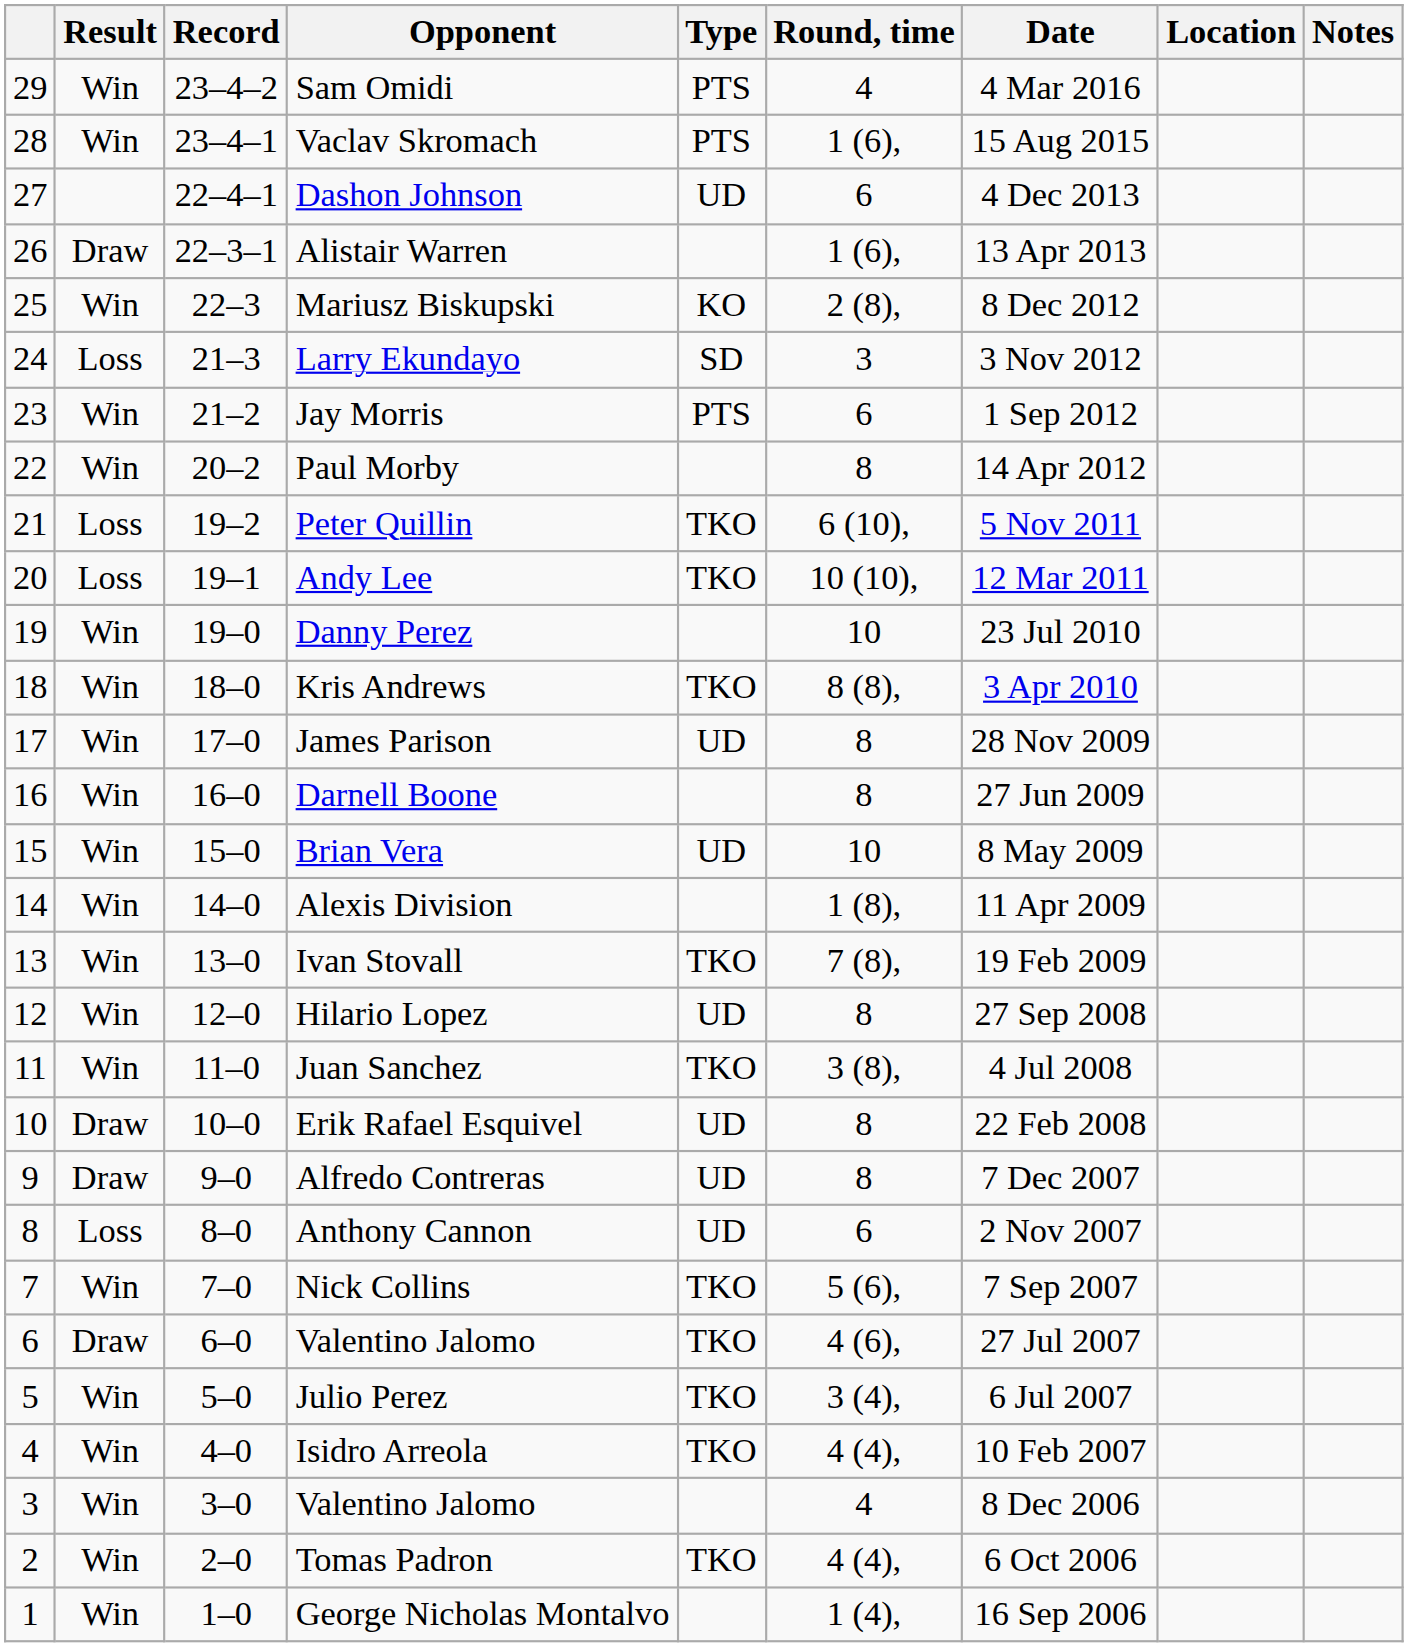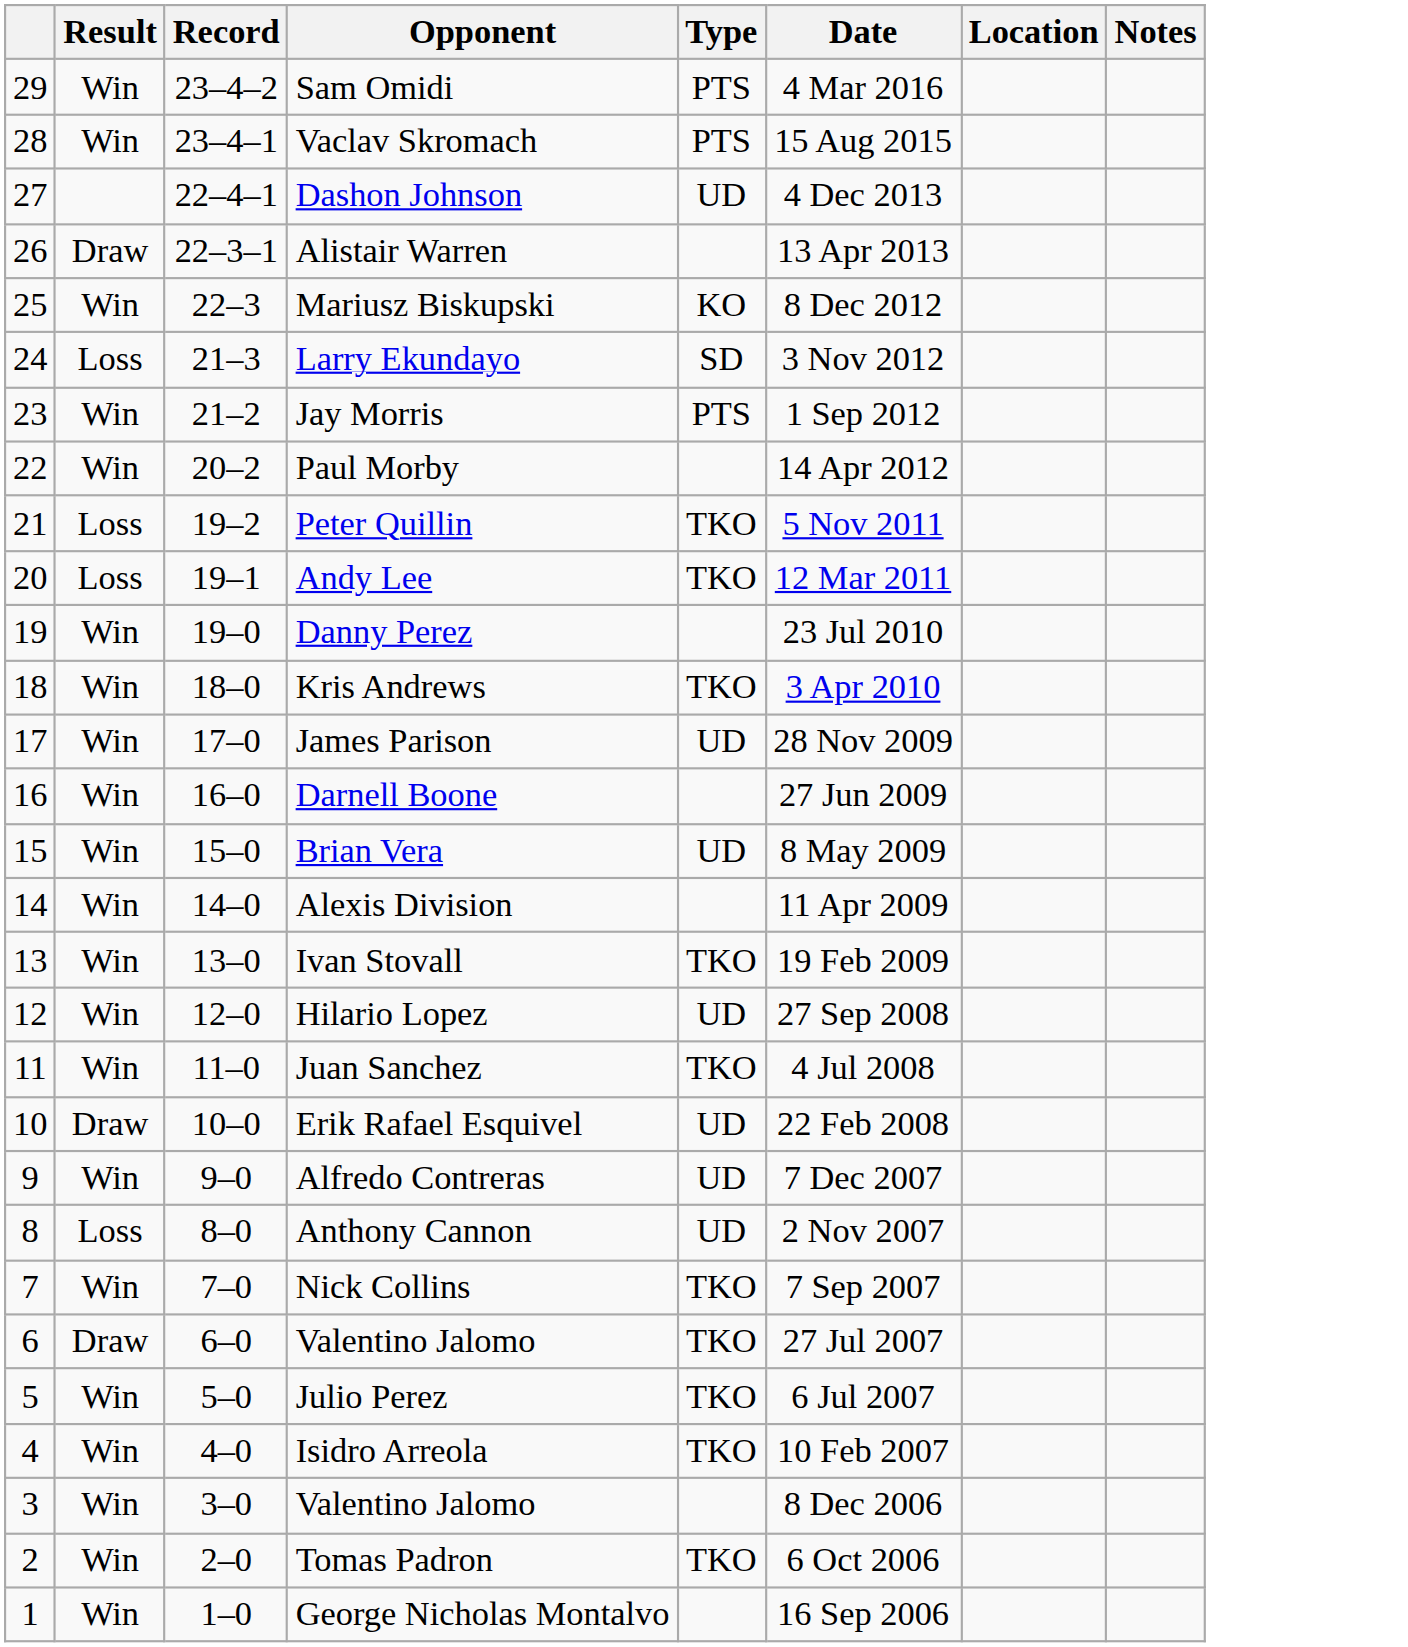 <table class="wikitable" style="text-align:center">
 <tr>
 <th></th>
 <th>Result</th>
 <th>Record</th>
 <th>Opponent</th>
 <th>Type</th>
-<th>Round, time</th>
 <th>Date</th>
 <th>Location</th>
 <th>Notes</th>
 </tr>
 <tr>
 <td>29</td>
 <td>Win</td>
 <td>23–4–2</td>
 <td style="text-align:left;">Sam Omidi</td>
 <td>PTS</td>
-<td>4</td>
 <td>4 Mar 2016</td>
 <td style="text-align:left;"></td>
 <td></td>
 </tr>
 <tr>
 <td>28</td>
 <td>Win</td>
 <td>23–4–1</td>
 <td style="text-align:left;">Vaclav Skromach</td>
 <td>PTS</td>
-<td>1 (6), </td>
 <td>15 Aug 2015</td>
 <td style="text-align:left;"></td>
 <td></td>
 </tr>
 <tr>
 <td>27</td>
 <td></td>
 <td>22–4–1</td>
 <td style="text-align:left;"><a href='#'>Dashon Johnson</a></td>
 <td>UD</td>
-<td>6</td>
 <td>4 Dec 2013</td>
 <td style="text-align:left;"></td>
 <td></td>
 </tr>
 <tr>
 <td>26</td>
 <td>Draw</td>
 <td>22–3–1</td>
 <td style="text-align:left;">Alistair Warren</td>
 <td></td>
-<td>1 (6), </td>
 <td>13 Apr 2013</td>
 <td style="text-align:left;"></td>
 <td style="text-align:left;"></td>
 </tr>
 <tr>
 <td>25</td>
 <td>Win</td>
 <td>22–3</td>
 <td style="text-align:left;">Mariusz Biskupski</td>
 <td>KO</td>
-<td>2 (8), </td>
 <td>8 Dec 2012</td>
 <td style="text-align:left;"></td>
 <td></td>
 </tr>
 <tr>
 <td>24</td>
 <td>Loss</td>
 <td>21–3</td>
 <td style="text-align:left;"><a href='#'>Larry Ekundayo</a></td>
 <td>SD</td>
-<td>3</td>
 <td>3 Nov 2012</td>
 <td style="text-align:left;"></td>
 <td style="text-align:left;"></td>
 </tr>
 <tr>
 <td>23</td>
 <td>Win</td>
 <td>21–2</td>
 <td style="text-align:left;">Jay Morris</td>
 <td>PTS</td>
-<td>6</td>
 <td>1 Sep 2012</td>
 <td style="text-align:left;"></td>
 <td></td>
 </tr>
 <tr>
 <td>22</td>
 <td>Win</td>
 <td>20–2</td>
 <td style="text-align:left;">Paul Morby</td>
 <td></td>
-<td>8</td>
 <td>14 Apr 2012</td>
 <td style="text-align:left;"></td>
 <td></td>
 </tr>
 <tr>
 <td>21</td>
 <td>Loss</td>
 <td>19–2</td>
 <td style="text-align:left;"><a href='#'>Peter Quillin</a></td>
 <td>TKO</td>
-<td>6 (10), </td>
 <td><a href='#'>5 Nov 2011</a></td>
 <td style="text-align:left;"></td>
 <td></td>
 </tr>
 <tr>
 <td>20</td>
 <td>Loss</td>
 <td>19–1</td>
 <td style="text-align:left;"><a href='#'>Andy Lee</a></td>
 <td>TKO</td>
-<td>10 (10), </td>
 <td><a href='#'>12 Mar 2011</a></td>
 <td style="text-align:left;"></td>
 <td></td>
 </tr>
 <tr>
 <td>19</td>
 <td>Win</td>
 <td>19–0</td>
 <td style="text-align:left;"><a href='#'>Danny Perez</a></td>
 <td></td>
-<td>10</td>
 <td>23 Jul 2010</td>
 <td style="text-align:left;"></td>
 <td></td>
 </tr>
 <tr>
 <td>18</td>
 <td>Win</td>
 <td>18–0</td>
 <td style="text-align:left;">Kris Andrews</td>
 <td>TKO</td>
-<td>8 (8), </td>
 <td><a href='#'>3 Apr 2010</a></td>
 <td style="text-align:left;"></td>
 <td></td>
 </tr>
 <tr>
 <td>17</td>
 <td>Win</td>
 <td>17–0</td>
 <td style="text-align:left;">James Parison</td>
 <td>UD</td>
-<td>8</td>
 <td>28 Nov 2009</td>
 <td style="text-align:left;"></td>
 <td></td>
 </tr>
 <tr>
 <td>16</td>
 <td>Win</td>
 <td>16–0</td>
 <td style="text-align:left;"><a href='#'>Darnell Boone</a></td>
 <td></td>
-<td>8</td>
 <td>27 Jun 2009</td>
 <td style="text-align:left;"></td>
 <td></td>
 </tr>
 <tr>
 <td>15</td>
 <td>Win</td>
 <td>15–0</td>
 <td style="text-align:left;"><a href='#'>Brian Vera</a></td>
 <td>UD</td>
-<td>10</td>
 <td>8 May 2009</td>
 <td style="text-align:left;"></td>
 <td></td>
 </tr>
 <tr>
 <td>14</td>
 <td>Win</td>
 <td>14–0</td>
 <td style="text-align:left;">Alexis Division</td>
 <td></td>
-<td>1 (8), </td>
 <td>11 Apr 2009</td>
 <td style="text-align:left;"></td>
 <td></td>
 </tr>
 <tr>
 <td>13</td>
 <td>Win</td>
 <td>13–0</td>
 <td style="text-align:left;">Ivan Stovall</td>
 <td>TKO</td>
-<td>7 (8), </td>
 <td>19 Feb 2009</td>
 <td style="text-align:left;"></td>
 <td></td>
 </tr>
 <tr>
 <td>12</td>
 <td>Win</td>
 <td>12–0</td>
 <td style="text-align:left;">Hilario Lopez</td>
 <td>UD</td>
-<td>8</td>
 <td>27 Sep 2008</td>
 <td style="text-align:left;"></td>
 <td></td>
 </tr>
 <tr>
 <td>11</td>
 <td>Win</td>
 <td>11–0</td>
 <td style="text-align:left;">Juan Sanchez</td>
 <td>TKO</td>
-<td>3 (8), </td>
 <td>4 Jul 2008</td>
 <td style="text-align:left;"></td>
 <td></td>
 </tr>
 <tr>
 <td>10</td>
 <td>Draw</td>
 <td>10–0</td>
 <td style="text-align:left;">Erik Rafael Esquivel</td>
 <td>UD</td>
-<td>8</td>
 <td>22 Feb 2008</td>
 <td style="text-align:left;"></td>
 <td></td>
 </tr>
 <tr>
 <td>9</td>
-<td>Draw</td>
+<td>Win</td>
 <td>9–0</td>
 <td style="text-align:left;">Alfredo Contreras</td>
 <td>UD</td>
-<td>8</td>
 <td>7 Dec 2007</td>
 <td style="text-align:left;"></td>
 <td></td>
 </tr>
 <tr>
 <td>8</td>
 <td>Loss</td>
 <td>8–0</td>
 <td style="text-align:left;">Anthony Cannon</td>
 <td>UD</td>
-<td>6</td>
 <td>2 Nov 2007</td>
 <td style="text-align:left;"></td>
 <td></td>
 </tr>
 <tr>
 <td>7</td>
 <td>Win</td>
 <td>7–0</td>
 <td style="text-align:left;">Nick Collins</td>
 <td>TKO</td>
-<td>5 (6), </td>
 <td>7 Sep 2007</td>
 <td style="text-align:left;"></td>
 <td></td>
 </tr>
 <tr>
 <td>6</td>
 <td>Draw</td>
 <td>6–0</td>
 <td style="text-align:left;">Valentino Jalomo</td>
 <td>TKO</td>
-<td>4 (6), </td>
 <td>27 Jul 2007</td>
 <td style="text-align:left;"></td>
 <td></td>
 </tr>
 <tr>
 <td>5</td>
 <td>Win</td>
 <td>5–0</td>
 <td style="text-align:left;">Julio Perez</td>
 <td>TKO</td>
-<td>3 (4), </td>
 <td>6 Jul 2007</td>
 <td style="text-align:left;"></td>
 <td></td>
 </tr>
 <tr>
 <td>4</td>
 <td>Win</td>
 <td>4–0</td>
 <td style="text-align:left;">Isidro Arreola</td>
 <td>TKO</td>
-<td>4 (4), </td>
 <td>10 Feb 2007</td>
 <td style="text-align:left;"></td>
 <td></td>
 </tr>
 <tr>
 <td>3</td>
 <td>Win</td>
 <td>3–0</td>
 <td style="text-align:left;">Valentino Jalomo</td>
 <td></td>
-<td>4</td>
 <td>8 Dec 2006</td>
 <td style="text-align:left;"></td>
 <td></td>
 </tr>
 <tr>
 <td>2</td>
 <td>Win</td>
 <td>2–0</td>
 <td style="text-align:left;">Tomas Padron</td>
 <td>TKO</td>
-<td>4 (4), </td>
 <td>6 Oct 2006</td>
 <td style="text-align:left;"></td>
 <td></td>
 </tr>
 <tr>
 <td>1</td>
 <td>Win</td>
 <td>1–0</td>
 <td style="text-align:left;">George Nicholas Montalvo</td>
 <td></td>
-<td>1 (4), </td>
 <td>16 Sep 2006</td>
 <td style="text-align:left;"></td>
 <td></td>
 </tr>
 </table>
